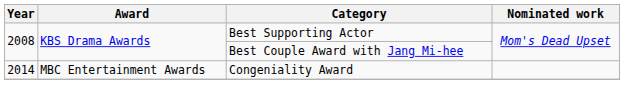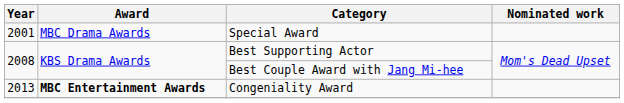 <table class="wikitable" style="width:700px">
 <tr>
 <th width=10>Year</th>
 <th>Award</th>
 <th>Category</th>
 <th>Nominated work</th>
+</tr>
+<tr>
+<td>2001</td>
+<td><a href='#'>MBC Drama Awards</a></td>
+<td>Special Award</td>
+<td></td>
 </tr>
 <tr>
 <td rowspan=2>2008</td>
 <td rowspan=2><a href='#'>KBS Drama Awards</a></td>
 <td>Best Supporting Actor</td>
 <td rowspan=2 style="text-align:center;"><em><a href='#'>Mom's Dead Upset</a></em></td>
 </tr>
 <tr>
 <td>Best Couple Award with <a href='#'>Jang Mi-hee</a></td>
 </tr>
 <tr>
-<td>2014</td>
-<td>MBC Entertainment Awards</td>
+<td>2013</td>
+<td><strong>MBC Entertainment Awards</strong></td>
 <td>Congeniality Award</td>
 <td></td>
 </tr>
 <tr>
 </tr>
 </table>
